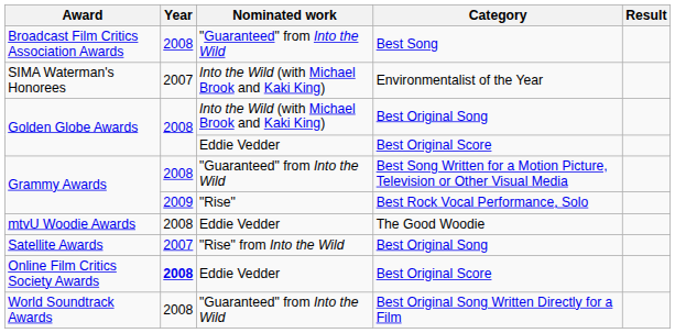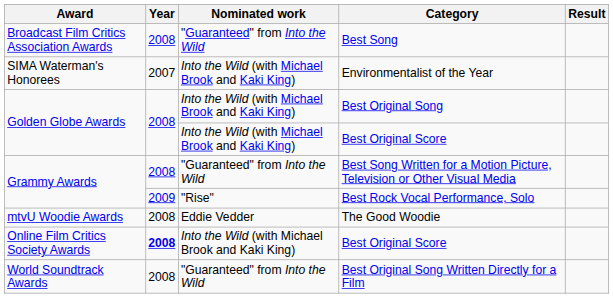 <table class="wikitable" style="width:90%;">
 <tr>
 <th>Award</th>
 <th style="width:30px;">Year</th>
 <th>Nominated work</th>
 <th>Category</th>
 <th>Result</th>
 </tr>
 <tr>
 <td><a href='#'>Broadcast Film Critics Association Awards</a></td>
 <td style="text-align:center;"><a href='#'>2008</a></td>
 <td>"<a href='#'>Guaranteed</a>" from <em><a href='#'>Into the Wild</a></em></td>
 <td><a href='#'>Best Song</a></td>
 <td></td>
 </tr>
 <tr>
 <td>SIMA Waterman's Honorees</td>
 <td style="text-align:center;">2007</td>
 <td><em>Into the Wild</em> (with <a href='#'>Michael Brook</a> and <a href='#'>Kaki King</a>)</td>
 <td>Environmentalist of the Year</td>
 <td></td>
 </tr>
 <tr>
 <td rowspan="2"><a href='#'>Golden Globe Awards</a></td>
 <td rowspan="2" style="text-align:center;"><a href='#'>2008</a></td>
 <td><em>Into the Wild</em> (with <a href='#'>Michael Brook</a> and <a href='#'>Kaki King</a>)</td>
 <td><a href='#'>Best Original Song</a></td>
 <td></td>
 </tr>
 <tr>
-<td>Eddie Vedder</td>
+<td><em>Into the Wild</em> (with <a href='#'>Michael Brook</a> and <a href='#'>Kaki King</a>)</td>
 <td><a href='#'>Best Original Score</a></td>
 <td></td>
 </tr>
 <tr>
 <td rowspan="2"><a href='#'>Grammy Awards</a></td>
 <td style="text-align:center;"><a href='#'>2008</a></td>
 <td>"Guaranteed" from <em>Into the Wild</em></td>
 <td><a href='#'>Best Song Written for a Motion Picture, Television or Other Visual Media</a></td>
 <td></td>
 </tr>
 <tr>
 <td style="text-align:center;"><a href='#'>2009</a></td>
 <td>"Rise"</td>
 <td><a href='#'>Best Rock Vocal Performance, Solo</a></td>
 <td></td>
 </tr>
 <tr>
 <td><a href='#'>mtvU Woodie Awards</a></td>
 <td style="text-align:center;">2008</td>
 <td>Eddie Vedder</td>
 <td>The Good Woodie</td>
 <td></td>
 </tr>
 <tr>
-<td><a href='#'>Satellite Awards</a></td>
-<td style="text-align:center;"><a href='#'>2007</a></td>
-<td>"Rise" from <em>Into the Wild</em></td>
-<td><a href='#'>Best Original Song</a></td>
-<td></td>
-</tr>
-<tr>
 <td><a href='#'>Online Film Critics Society Awards</a></td>
 <td style="text-align:center;"><strong><a href='#'>2008</a></strong></td>
-<td>Eddie Vedder</td>
+<td><em>Into the Wild</em> (with Michael Brook and Kaki King)</td>
 <td><a href='#'>Best Original Score</a></td>
 <td></td>
 </tr>
 <tr>
 <td><a href='#'>World Soundtrack Awards</a></td>
 <td style="text-align:center;">2008</td>
 <td>"Guaranteed" from <em>Into the Wild</em></td>
 <td><a href='#'>Best Original Song Written Directly for a Film</a></td>
 <td></td>
 </tr>
 </table>
